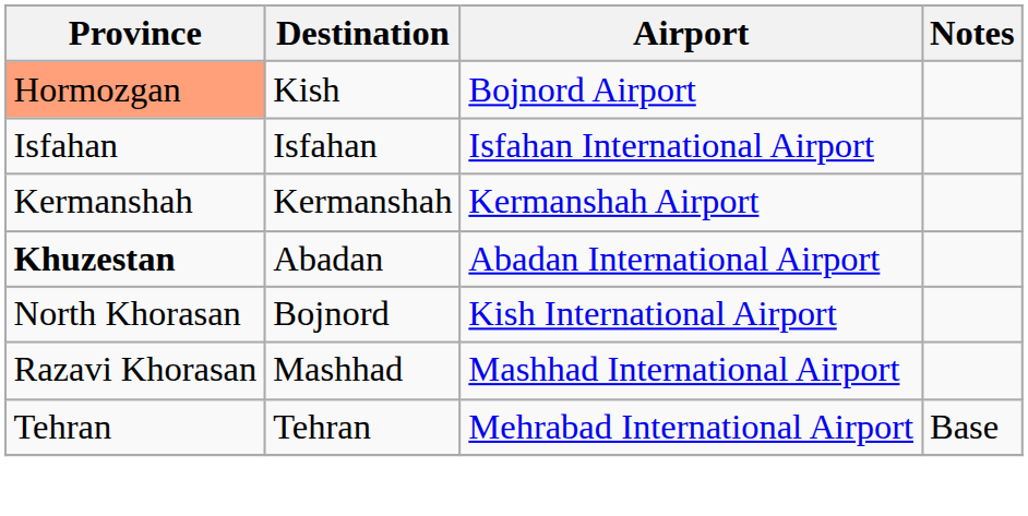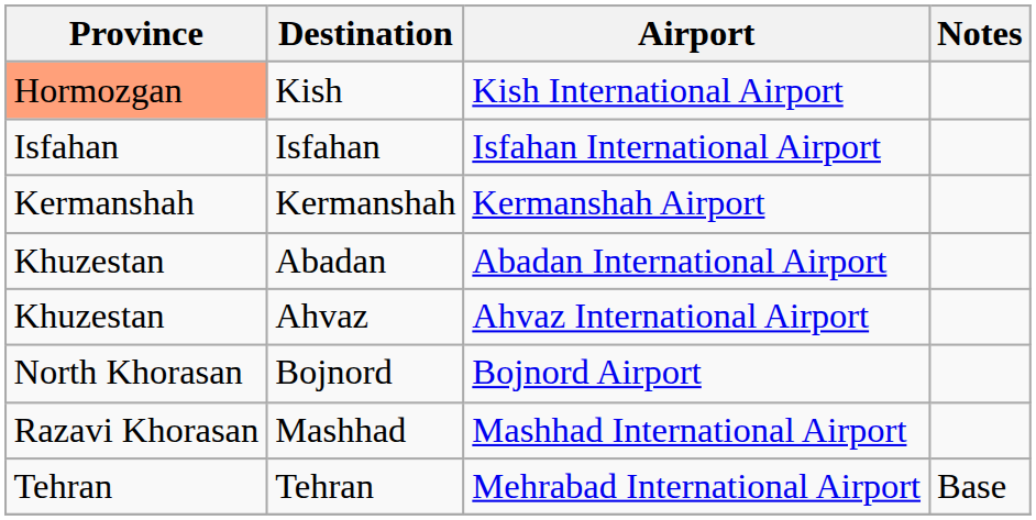 <table class="wikitable sortable">
 <tr>
 <th>Province</th>
 <th>Destination</th>
 <th>Airport</th>
 <th>Notes</th>
 </tr>
 <tr>
 <td style="background: lightsalmon;">Hormozgan</td>
 <td>Kish</td>
-<td><a href='#'>Bojnord Airport</a></td>
+<td><a href='#'>Kish International Airport</a></td>
 <td align=center></td>
 </tr>
 <tr>
 <td>Isfahan</td>
 <td>Isfahan</td>
 <td><a href='#'>Isfahan International Airport</a></td>
 <td align=center></td>
 </tr>
 <tr>
 <td>Kermanshah</td>
 <td>Kermanshah</td>
 <td><a href='#'>Kermanshah Airport</a></td>
 <td align=center></td>
 </tr>
 <tr>
-<td><strong>Khuzestan</strong></td>
+<td>Khuzestan</td>
 <td>Abadan</td>
 <td><a href='#'>Abadan International Airport</a></td>
 <td align=center></td>
 </tr>
 <tr>
+<td>Khuzestan</td>
+<td>Ahvaz</td>
+<td><a href='#'>Ahvaz International Airport</a></td>
+<td align=center></td>
+</tr>
+<tr>
 <td>North Khorasan</td>
 <td>Bojnord</td>
-<td><a href='#'>Kish International Airport</a></td>
+<td><a href='#'>Bojnord Airport</a></td>
 <td align=center></td>
 </tr>
 <tr>
 <td>Razavi Khorasan</td>
 <td>Mashhad</td>
 <td><a href='#'>Mashhad International Airport</a></td>
 <td align=center></td>
 </tr>
 <tr>
 <td>Tehran</td>
 <td>Tehran</td>
 <td><a href='#'>Mehrabad International Airport</a></td>
 <td>Base</td>
 </tr>
 <tr>
 </tr>
 </table>
